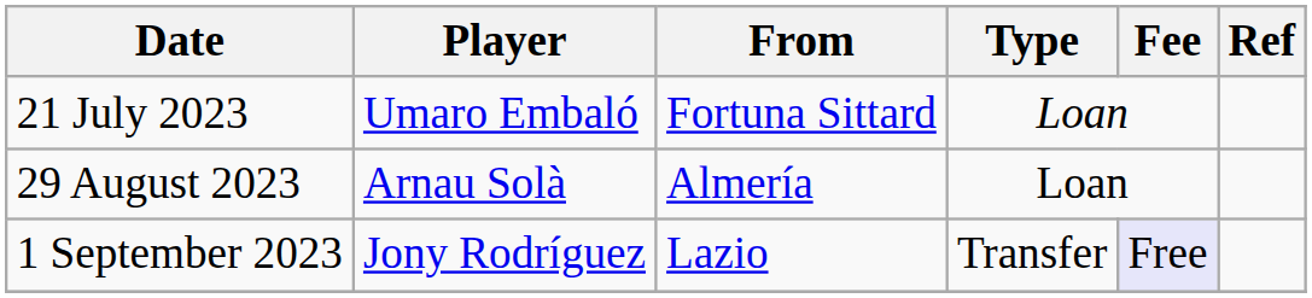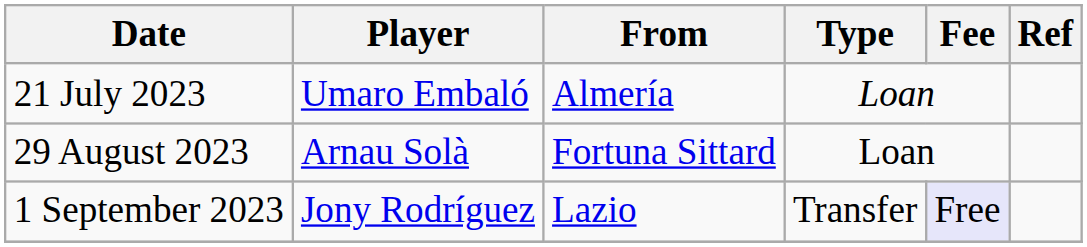 <table class="wikitable">
 <tr>
 <th>Date</th>
 <th>Player</th>
 <th>From</th>
 <th>Type</th>
 <th>Fee</th>
 <th>Ref</th>
 </tr>
 <tr>
 <td>21 July 2023</td>
 <td> <a href='#'>Umaro Embaló</a></td>
-<td> <a href='#'>Fortuna Sittard</a></td>
+<td><a href='#'>Almería</a></td>
 <td colspan=2 align=center><em>Loan</em></td>
 <td></td>
 </tr>
 <tr>
 <td>29 August 2023</td>
 <td> <a href='#'>Arnau Solà</a></td>
-<td><a href='#'>Almería</a></td>
+<td> <a href='#'>Fortuna Sittard</a></td>
 <td colspan=2 align=center>Loan</td>
 <td></td>
 </tr>
 <tr>
 <td>1 September 2023</td>
 <td> <a href='#'>Jony Rodríguez</a></td>
 <td> <a href='#'>Lazio</a></td>
 <td>Transfer</td>
 <td style="background: lavender;">Free</td>
 <td></td>
 </tr>
 <tr>
 </tr>
 </table>
